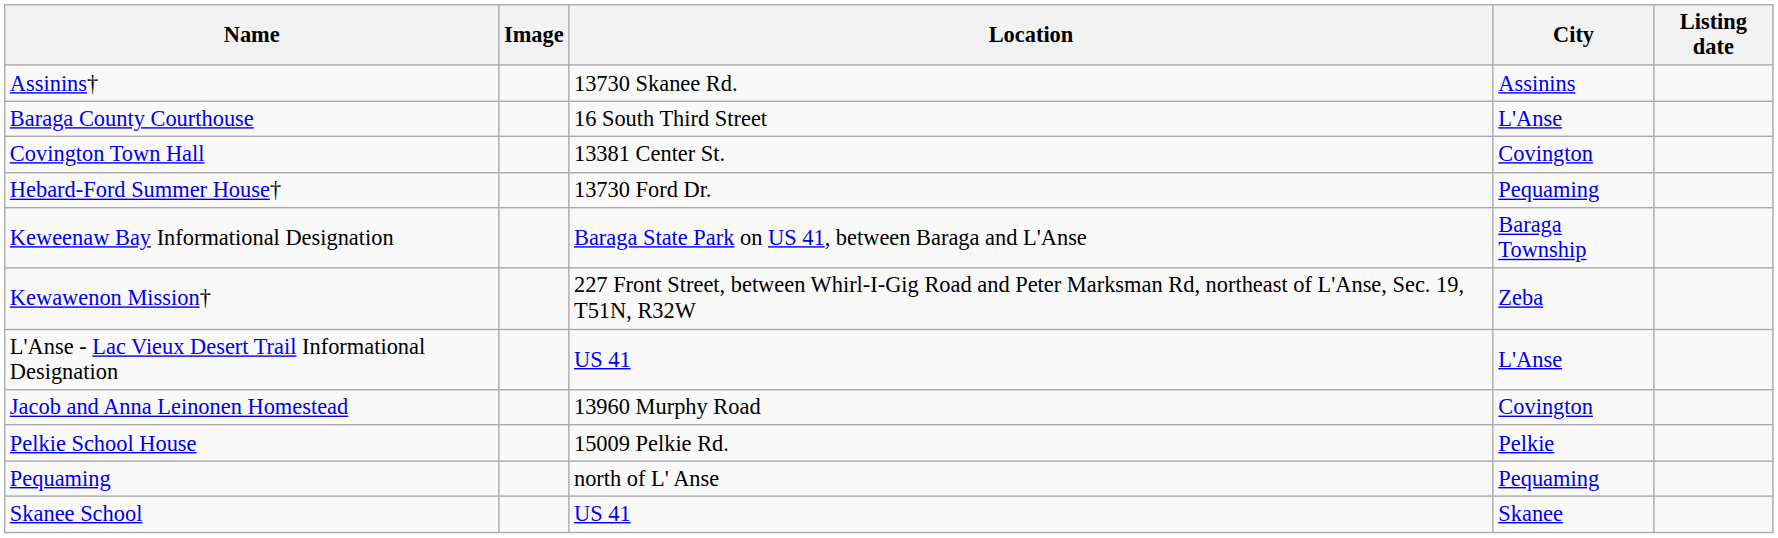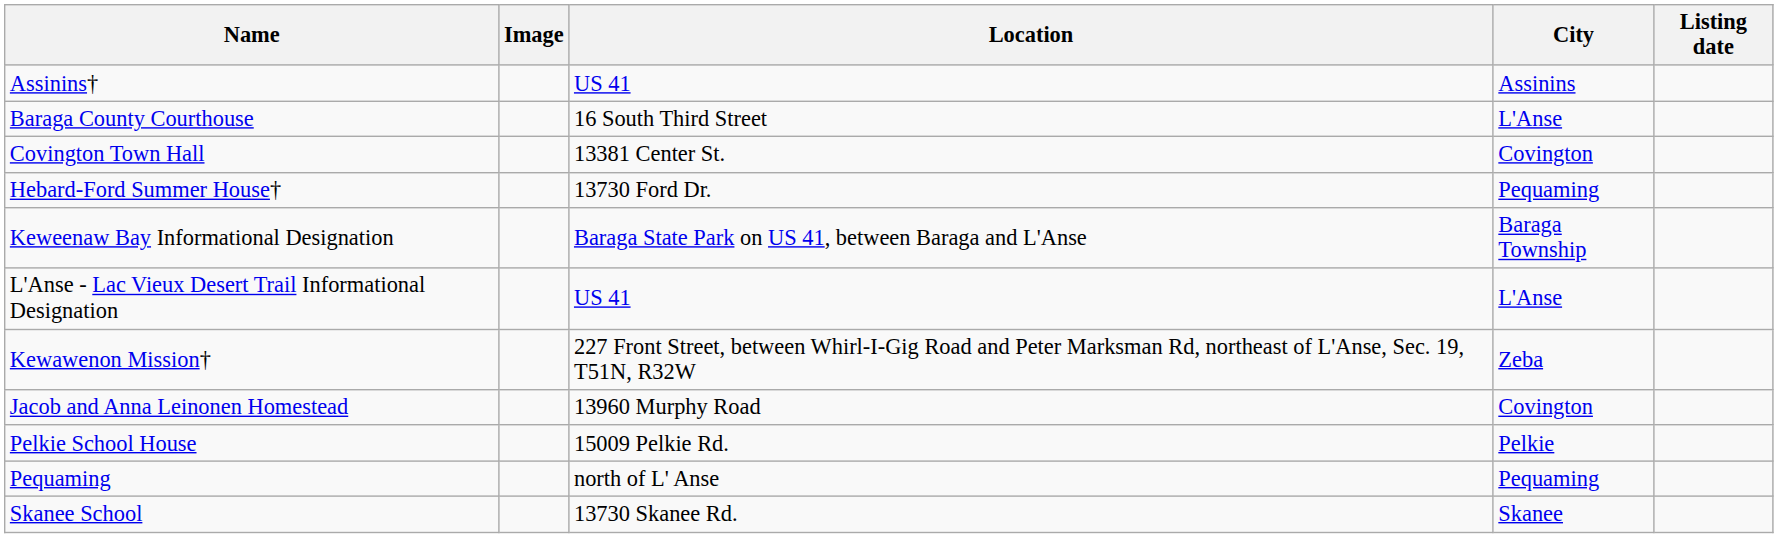 <table class="wikitable sortable" style="width:100%">
 <tr>
 <th>Name</th>
 <th>Image</th>
 <th>Location</th>
 <th>City</th>
 <th>Listing date</th>
 </tr>
 <tr>
 <td><a href='#'>Assinins</a>†</td>
 <td></td>
-<td>13730 Skanee Rd.</td>
+<td><a href='#'>US 41</a></td>
 <td><a href='#'>Assinins</a></td>
 <td></td>
 </tr>
 <tr>
 <td><a href='#'>Baraga County Courthouse</a></td>
 <td></td>
 <td>16 South Third Street</td>
 <td><a href='#'>L'Anse</a></td>
 <td></td>
 </tr>
 <tr>
 <td><a href='#'>Covington Town Hall</a></td>
 <td></td>
 <td>13381 Center St.</td>
 <td><a href='#'>Covington</a></td>
 <td></td>
 </tr>
 <tr>
 <td><a href='#'>Hebard-Ford Summer House</a>†</td>
 <td></td>
 <td>13730 Ford Dr.</td>
 <td><a href='#'>Pequaming</a></td>
 <td></td>
 </tr>
 <tr>
 <td><a href='#'>Keweenaw Bay</a> Informational Designation</td>
 <td></td>
 <td><a href='#'>Baraga State Park</a> on <a href='#'>US 41</a>, between Baraga and L'Anse</td>
 <td><a href='#'>Baraga Township</a></td>
 <td></td>
 </tr>
 <tr>
+<td>L'Anse - <a href='#'>Lac Vieux Desert Trail</a> Informational Designation</td>
+<td></td>
+<td><a href='#'>US 41</a></td>
+<td><a href='#'>L'Anse</a></td>
+<td></td>
+</tr>
+<tr>
 <td><a href='#'>Kewawenon Mission</a>†</td>
 <td></td>
 <td>227 Front Street, between Whirl-I-Gig Road and Peter Marksman Rd,  northeast of L'Anse, Sec. 19, T51N, R32W</td>
 <td><a href='#'>Zeba</a></td>
-<td></td>
-</tr>
-<tr>
-<td>L'Anse - <a href='#'>Lac Vieux Desert Trail</a> Informational Designation</td>
-<td></td>
-<td><a href='#'>US 41</a></td>
-<td><a href='#'>L'Anse</a></td>
 <td></td>
 </tr>
 <tr>
 <td><a href='#'>Jacob and Anna Leinonen Homestead</a></td>
 <td></td>
 <td>13960 Murphy Road</td>
 <td><a href='#'>Covington</a></td>
 <td></td>
 </tr>
 <tr>
 <td><a href='#'>Pelkie School House</a></td>
 <td></td>
 <td>15009 Pelkie Rd.</td>
 <td><a href='#'>Pelkie</a></td>
 <td></td>
 </tr>
 <tr>
 <td><a href='#'>Pequaming</a></td>
 <td></td>
 <td> north of L' Anse</td>
 <td><a href='#'>Pequaming</a></td>
 <td></td>
 </tr>
 <tr>
 <td><a href='#'>Skanee School</a></td>
 <td></td>
-<td><a href='#'>US 41</a></td>
+<td>13730 Skanee Rd.</td>
 <td><a href='#'>Skanee</a></td>
 <td></td>
 </tr>
 </table>
